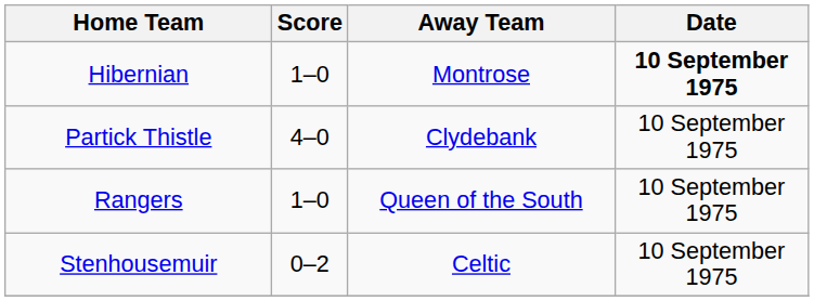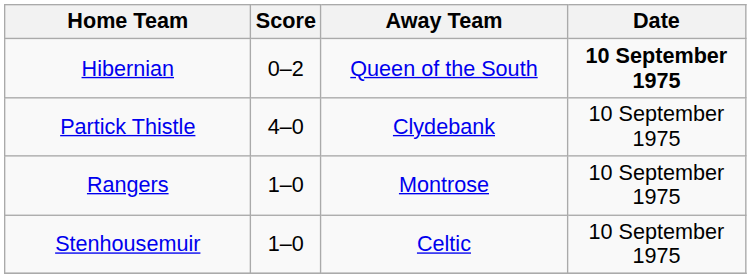 <table class="wikitable" style="text-align:center;">
 <tr>
 <th width=175>Home Team</th>
 <th width=20>Score</th>
 <th width=175>Away Team</th>
 <th width= 125>Date</th>
 </tr>
 <tr>
 <td><a href='#'>Hibernian</a></td>
-<td>1–0</td>
-<td><a href='#'>Montrose</a></td>
+<td>0–2</td>
+<td><a href='#'>Queen of the South</a></td>
 <td><strong>10 September 1975</strong></td>
 </tr>
 <tr>
 <td><a href='#'>Partick Thistle</a></td>
 <td>4–0</td>
 <td><a href='#'>Clydebank</a></td>
 <td>10 September 1975</td>
 </tr>
 <tr>
 <td><a href='#'>Rangers</a></td>
 <td>1–0</td>
-<td><a href='#'>Queen of the South</a></td>
+<td><a href='#'>Montrose</a></td>
 <td>10 September 1975</td>
 </tr>
 <tr>
 <td><a href='#'>Stenhousemuir</a></td>
-<td>0–2</td>
+<td>1–0</td>
 <td><a href='#'>Celtic</a></td>
 <td>10 September 1975</td>
 </tr>
 <tr>
 </tr>
 </table>
